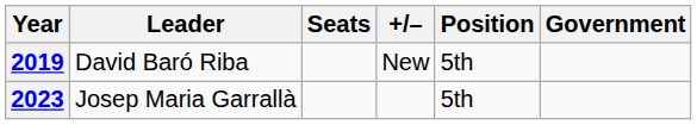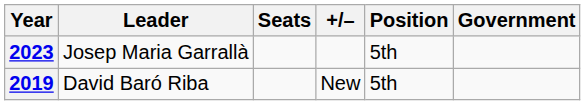 <table class="wikitable">
 <tr>
 <th>Year</th>
 <th>Leader</th>
 <th>Seats</th>
 <th>+/–</th>
 <th>Position</th>
 <th>Government</th>
 </tr>
 <tr>
+<th><a href='#'>2023</a></th>
+<td>Josep Maria Garrallà</td>
+<td></td>
+<td></td>
+<td> 5th</td>
+<td></td>
+</tr>
+<tr>
 <th><a href='#'>2019</a></th>
 <td>David Baró Riba</td>
 <td></td>
 <td>New</td>
 <td>5th</td>
 <td></td>
 </tr>
-<tr>
-<th><a href='#'>2023</a></th>
-<td>Josep Maria Garrallà</td>
-<td></td>
-<td></td>
-<td> 5th</td>
-<td></td>
-</tr>
 </table>
